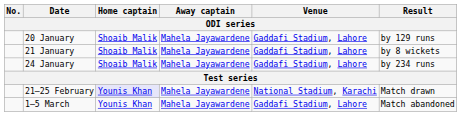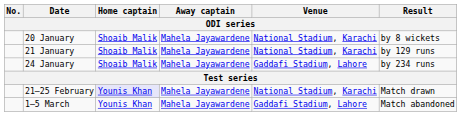 <table class="wikitable">
 <tr>
 <th>No.</th>
 <th>Date</th>
 <th>Home captain</th>
 <th>Away captain</th>
 <th>Venue</th>
 <th>Result</th>
 </tr>
 <tr>
 <th colspan="9">ODI series</th>
 </tr>
 <tr>
 <td></td>
 <td>20 January</td>
 <td><a href='#'>Shoaib Malik</a></td>
 <td><a href='#'>Mahela Jayawardene</a></td>
-<td><a href='#'>Gaddafi Stadium</a>, <a href='#'>Lahore</a></td>
-<td> by 129 runs</td>
+<td><a href='#'>National Stadium</a>, <a href='#'>Karachi</a></td>
+<td> by 8 wickets</td>
 </tr>
 <tr>
 <td></td>
 <td>21 January</td>
 <td><a href='#'>Shoaib Malik</a></td>
 <td><a href='#'>Mahela Jayawardene</a></td>
-<td><a href='#'>Gaddafi Stadium</a>, <a href='#'>Lahore</a></td>
-<td> by 8 wickets</td>
+<td><a href='#'>National Stadium</a>, <a href='#'>Karachi</a></td>
+<td> by 129 runs</td>
 </tr>
 <tr>
 <td></td>
 <td>24 January</td>
 <td><a href='#'>Shoaib Malik</a></td>
 <td><a href='#'>Mahela Jayawardene</a></td>
 <td><a href='#'>Gaddafi Stadium</a>, <a href='#'>Lahore</a></td>
 <td> by 234 runs</td>
 </tr>
 <tr>
 <th colspan="9">Test series</th>
 </tr>
 <tr>
 <td></td>
 <td>21–25 February</td>
 <td style="background: lavender;"><a href='#'>Younis Khan</a></td>
 <td><a href='#'>Mahela Jayawardene</a></td>
 <td><a href='#'>National Stadium</a>, <a href='#'>Karachi</a></td>
 <td>Match drawn</td>
 </tr>
 <tr>
 <td></td>
 <td>1–5 March</td>
 <td><a href='#'>Younis Khan</a></td>
 <td><a href='#'>Mahela Jayawardene</a></td>
 <td><a href='#'>Gaddafi Stadium</a>, <a href='#'>Lahore</a></td>
 <td>Match abandoned</td>
 </tr>
 </table>
